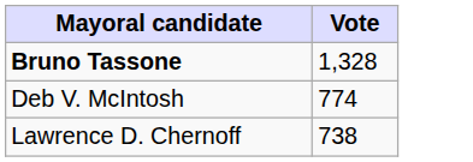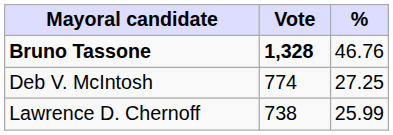 <table class="wikitable">
 <tr>
 <th style="background:#ddf;" width="200px">Mayoral candidate</th>
 <th style="background:#ddf;" width="50px">Vote</th>
+<th style="background:#ddf;" width="30px">%</th>
 </tr>
 <tr>
 <td><strong>Bruno Tassone</strong></td>
-<td>1,328</td>
+<td><strong>1,328</strong></td>
+<td>46.76</td>
 </tr>
 <tr>
 <td>Deb V. McIntosh</td>
 <td>774</td>
+<td>27.25</td>
 </tr>
 <tr>
 <td>Lawrence D. Chernoff</td>
 <td>738</td>
+<td>25.99</td>
 </tr>
 </table>
